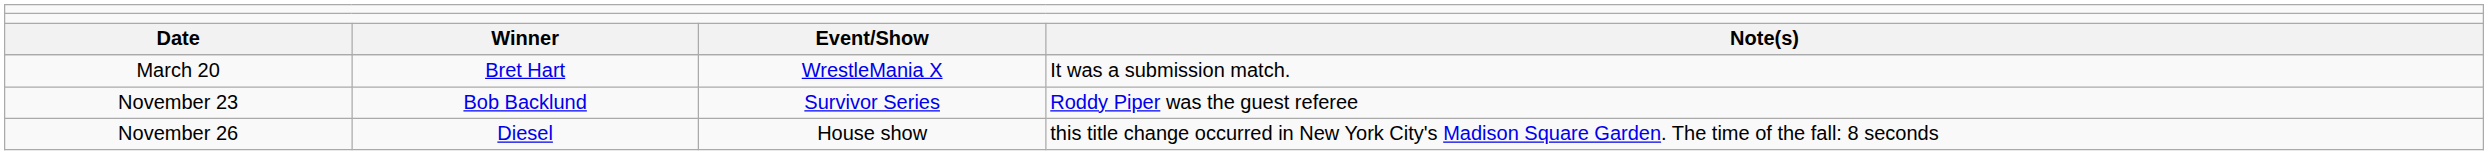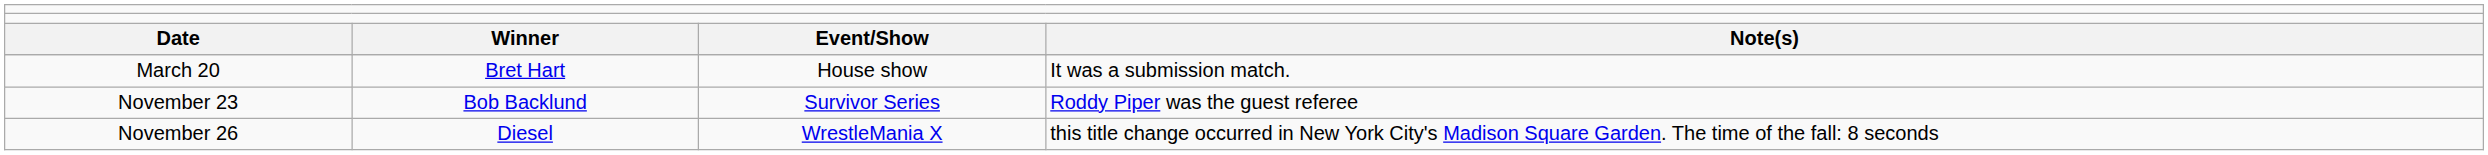 <table class="wikitable" style="text-align:center; width:100%;">
 <tr>
 <td colspan="5"></td>
 </tr>
 <tr>
 <td colspan="5"><strong></strong></td>
 </tr>
 <tr>
 <th width="14%">Date</th>
 <th width="14%">Winner</th>
 <th width="14%">Event/Show</th>
 <th width="58%">Note(s)</th>
 </tr>
 <tr>
 </tr>
 <tr>
 <td>March 20</td>
 <td><a href='#'>Bret Hart</a></td>
-<td><a href='#'>WrestleMania X</a></td>
+<td>House show</td>
 <td align="left">It was a submission match.</td>
 </tr>
 <tr>
 <td>November 23</td>
 <td><a href='#'>Bob Backlund</a></td>
 <td><a href='#'>Survivor Series</a></td>
 <td align="left"><a href='#'>Roddy Piper</a> was the guest referee</td>
 </tr>
 <tr>
 <td>November 26</td>
 <td><a href='#'>Diesel</a></td>
-<td>House show</td>
+<td><a href='#'>WrestleMania X</a></td>
 <td align="left">this title change occurred in New York City's <a href='#'>Madison Square Garden</a>. The time of the fall: 8 seconds</td>
 </tr>
 </table>
